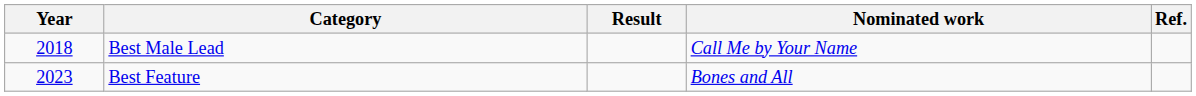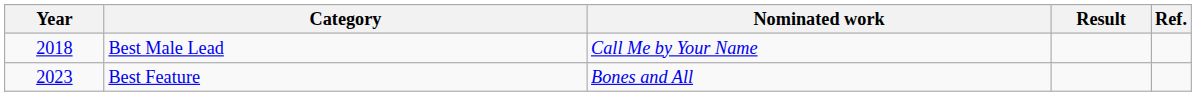 <table class=wikitable>
 <tr>
 <th scope="col" style="width:5em;">Year</th>
 <th scope="col" style="width:26em;">Category</th>
+<th scope="col" style="width:25em;">Nominated work</th>
 <th scope="col" style="width:5em;">Result</th>
-<th scope="col" style="width:25em;">Nominated work</th>
 <th>Ref.</th>
 </tr>
 <tr>
 <td style="text-align:center;"><a href='#'>2018</a></td>
 <td><a href='#'>Best Male Lead</a></td>
+<td><em><a href='#'>Call Me by Your Name</a></em></td>
 <td></td>
-<td><em><a href='#'>Call Me by Your Name</a></em></td>
 <td style="text-align:center;"></td>
 </tr>
 <tr>
 <td style="text-align:center;"><a href='#'>2023</a></td>
 <td><a href='#'>Best Feature</a></td>
+<td><em><a href='#'>Bones and All</a></em></td>
 <td></td>
-<td><em><a href='#'>Bones and All</a></em></td>
 <td style="text-align:center;"></td>
 </tr>
 </table>
